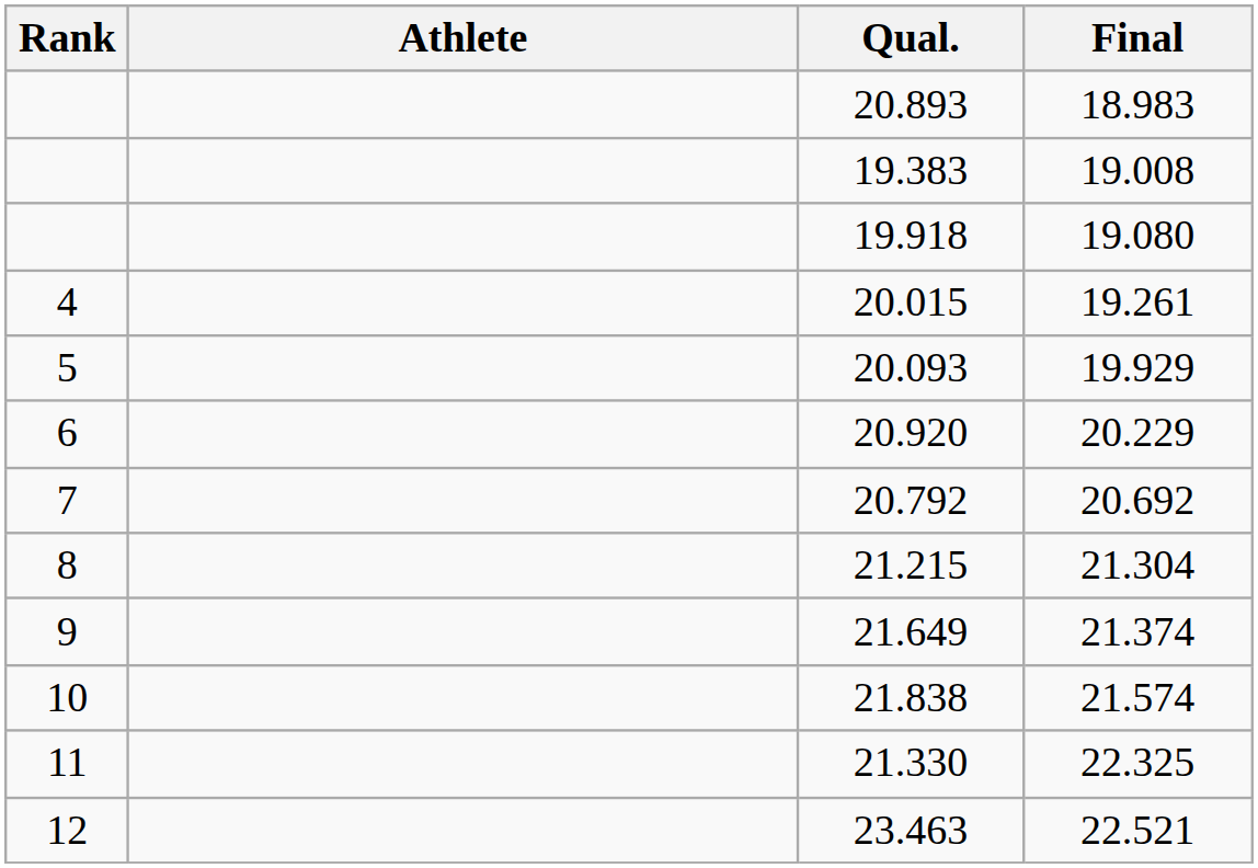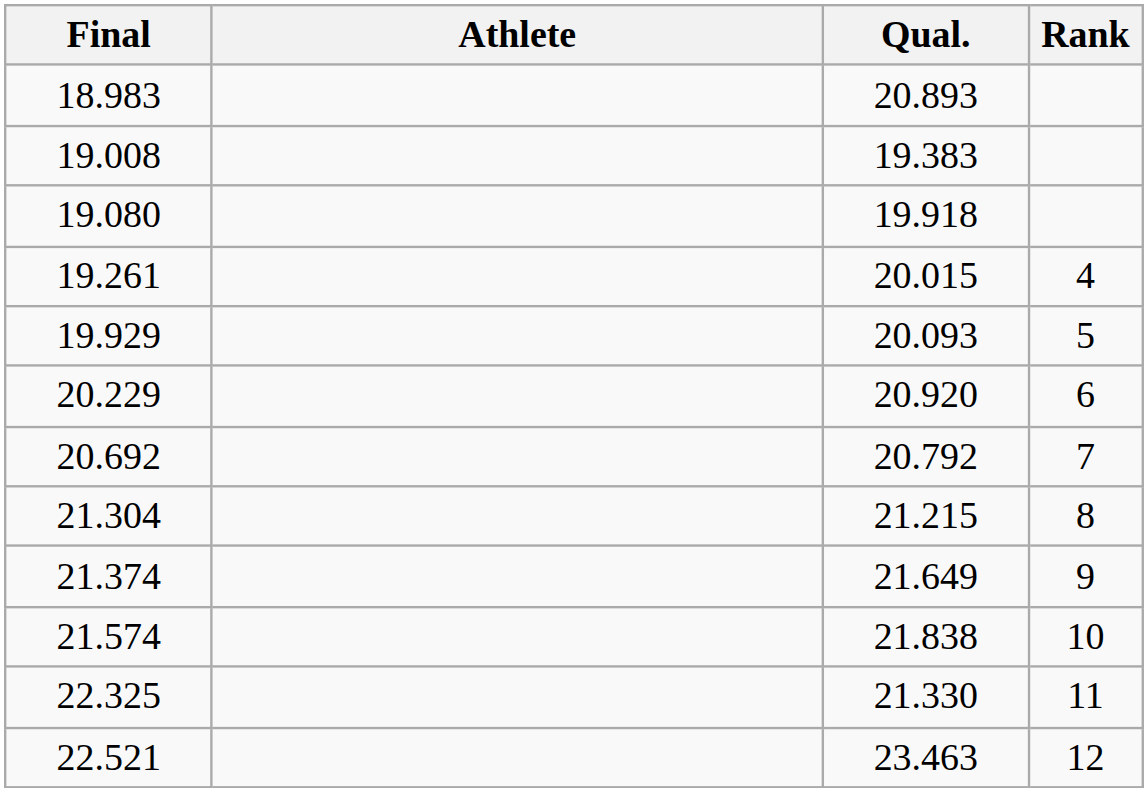 <table class=wikitable style="text-align:center">
 <tr>
-<th width=40>Rank</th>
+<th width=80>Final</th>
 <th width=250>Athlete</th>
 <th width=80>Qual.</th>
-<th width=80>Final</th>
+<th width=40>Rank</th>
 </tr>
 <tr>
-<td></td>
+<td>18.983</td>
 <td align=left></td>
 <td>20.893</td>
-<td>18.983</td>
+<td></td>
 </tr>
 <tr>
-<td></td>
+<td>19.008</td>
 <td align=left></td>
 <td>19.383</td>
-<td>19.008</td>
+<td></td>
 </tr>
 <tr>
-<td></td>
+<td>19.080</td>
 <td align=left></td>
 <td>19.918</td>
-<td>19.080</td>
+<td></td>
 </tr>
 <tr>
-<td>4</td>
+<td>19.261</td>
 <td align=left></td>
 <td>20.015</td>
-<td>19.261</td>
+<td>4</td>
 </tr>
 <tr>
-<td>5</td>
+<td>19.929</td>
 <td align=left></td>
 <td>20.093</td>
-<td>19.929</td>
+<td>5</td>
 </tr>
 <tr>
-<td>6</td>
+<td>20.229</td>
 <td align=left></td>
 <td>20.920</td>
-<td>20.229</td>
+<td>6</td>
 </tr>
 <tr>
-<td>7</td>
+<td>20.692</td>
 <td align=left></td>
 <td>20.792</td>
-<td>20.692</td>
+<td>7</td>
 </tr>
 <tr>
-<td>8</td>
+<td>21.304</td>
 <td align=left></td>
 <td>21.215</td>
-<td>21.304</td>
+<td>8</td>
 </tr>
 <tr>
-<td>9</td>
+<td>21.374</td>
 <td align=left></td>
 <td>21.649</td>
-<td>21.374</td>
+<td>9</td>
 </tr>
 <tr>
-<td>10</td>
+<td>21.574</td>
 <td align=left></td>
 <td>21.838</td>
-<td>21.574</td>
+<td>10</td>
 </tr>
 <tr>
-<td>11</td>
+<td>22.325</td>
 <td align=left></td>
 <td>21.330</td>
-<td>22.325</td>
+<td>11</td>
 </tr>
 <tr>
-<td>12</td>
+<td>22.521</td>
 <td align=left></td>
 <td>23.463</td>
-<td>22.521</td>
+<td>12</td>
 </tr>
 </table>
